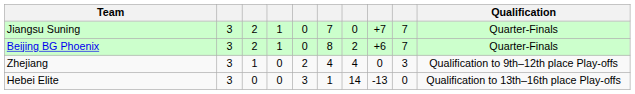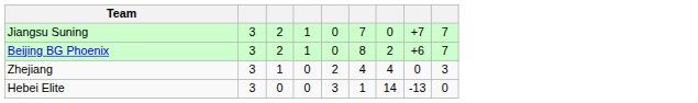 <table class="wikitable" style="text-align:center;">
 <tr>
 <th width=310>Team</th>
 <th width=30></th>
 <th width=30></th>
 <th width=30></th>
 <th width=30></th>
 <th width=30></th>
 <th width=30></th>
 <th width=30></th>
 <th width=30></th>
-<th width=310>Qualification</th>
 </tr>
 <tr bgcolor="#ccffcc">
 <td align="left">Jiangsu Suning</td>
 <td>3</td>
 <td>2</td>
 <td>1</td>
 <td>0</td>
 <td>7</td>
 <td>0</td>
 <td>+7</td>
 <td>7</td>
-<td>Quarter-Finals</td>
 </tr>
 <tr bgcolor="#ccffcc">
 <td align="left"><a href='#'>Beijing BG Phoenix</a></td>
 <td>3</td>
 <td>2</td>
 <td>1</td>
 <td>0</td>
 <td>8</td>
 <td>2</td>
 <td>+6</td>
 <td>7</td>
-<td>Quarter-Finals</td>
 </tr>
 <tr bgcolor=>
 <td align="left">Zhejiang</td>
 <td>3</td>
 <td>1</td>
 <td>0</td>
 <td>2</td>
 <td>4</td>
 <td>4</td>
 <td>0</td>
 <td>3</td>
-<td>Qualification to 9th–12th place Play-offs</td>
 </tr>
 <tr bgcolor=>
 <td align="left">Hebei Elite</td>
 <td>3</td>
 <td>0</td>
 <td>0</td>
 <td>3</td>
 <td>1</td>
 <td>14</td>
 <td>-13</td>
 <td>0</td>
-<td>Qualification to 13th–16th place Play-offs</td>
 </tr>
 </table>
